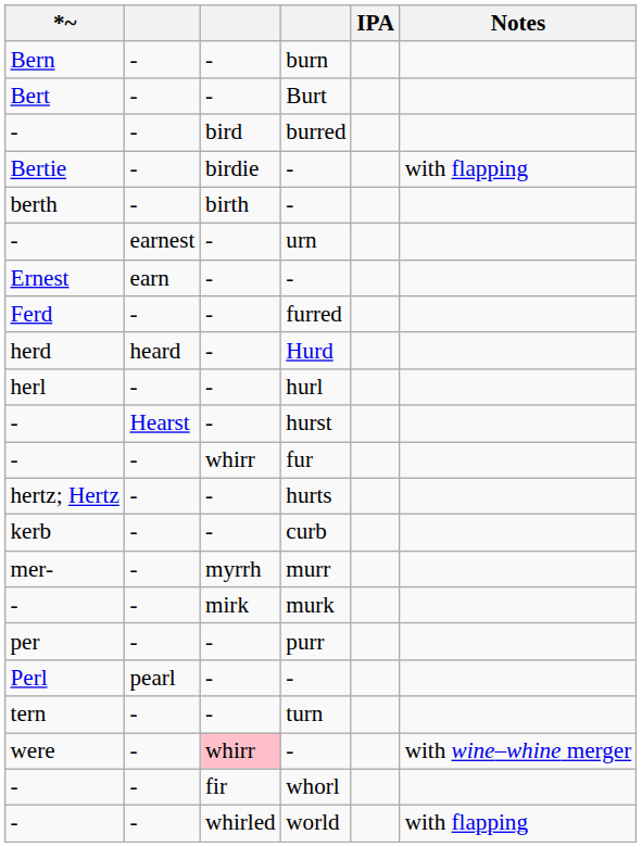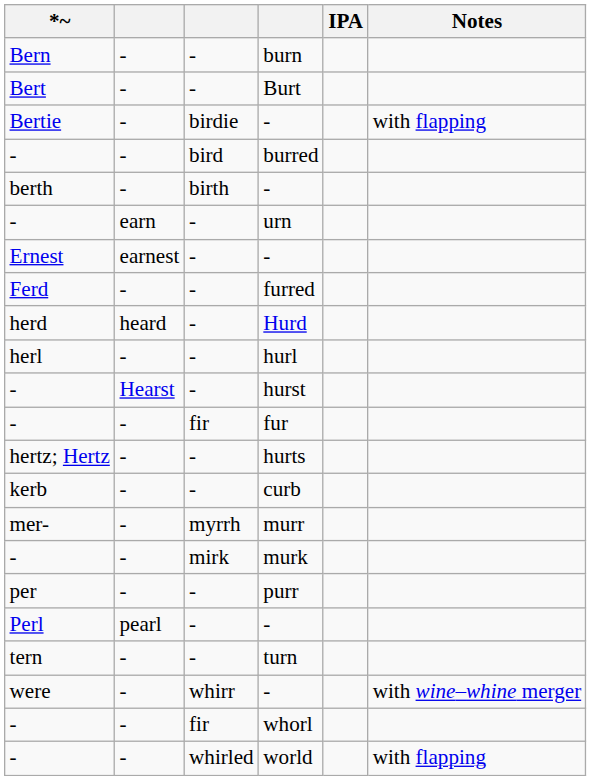 <table class="wikitable sortable mw-collapsible mw-collapsed">
 <tr>
 <th>*~</th>
 <th></th>
 <th></th>
 <th></th>
 <th>IPA</th>
 <th>Notes</th>
 </tr>
 <tr>
 <td><a href='#'>Bern</a></td>
 <td>-</td>
 <td>-</td>
 <td>burn</td>
 <td></td>
 <td></td>
 </tr>
 <tr>
 <td><a href='#'>Bert</a></td>
 <td>-</td>
 <td>-</td>
 <td>Burt</td>
 <td></td>
 <td></td>
 </tr>
 <tr>
+<td><a href='#'>Bertie</a></td>
+<td>-</td>
+<td>birdie</td>
+<td>-</td>
+<td></td>
+<td>with <a href='#'>flapping</a></td>
+</tr>
+<tr>
 <td>-</td>
 <td>-</td>
 <td>bird</td>
 <td>burred</td>
 <td></td>
 <td></td>
-</tr>
-<tr>
-<td><a href='#'>Bertie</a></td>
-<td>-</td>
-<td>birdie</td>
-<td>-</td>
-<td></td>
-<td>with <a href='#'>flapping</a></td>
 </tr>
 <tr>
 <td>berth</td>
 <td>-</td>
 <td>birth</td>
 <td>-</td>
 <td></td>
 <td></td>
 </tr>
 <tr>
 <td>-</td>
-<td>earnest</td>
+<td>earn</td>
 <td>-</td>
 <td>urn</td>
 <td></td>
 <td></td>
 </tr>
 <tr>
 <td><a href='#'>Ernest</a></td>
-<td>earn</td>
+<td>earnest</td>
 <td>-</td>
 <td>-</td>
 <td></td>
 <td></td>
 </tr>
 <tr>
 <td><a href='#'>Ferd</a></td>
 <td>-</td>
 <td>-</td>
 <td>furred</td>
 <td></td>
 <td></td>
 </tr>
 <tr>
 <td>herd</td>
 <td>heard</td>
 <td>-</td>
 <td><a href='#'>Hurd</a></td>
 <td></td>
 <td></td>
 </tr>
 <tr>
 <td>herl</td>
 <td>-</td>
 <td>-</td>
 <td>hurl</td>
 <td></td>
 <td></td>
 </tr>
 <tr>
 <td>-</td>
 <td><a href='#'>Hearst</a></td>
 <td>-</td>
 <td>hurst</td>
 <td></td>
 <td></td>
 </tr>
 <tr>
 <td>-</td>
 <td>-</td>
-<td>whirr</td>
+<td>fir</td>
 <td>fur</td>
 <td></td>
 <td></td>
 </tr>
 <tr>
 <td>hertz; <a href='#'>Hertz</a></td>
 <td>-</td>
 <td>-</td>
 <td>hurts</td>
 <td></td>
 <td></td>
 </tr>
 <tr>
 <td>kerb</td>
 <td>-</td>
 <td>-</td>
 <td>curb</td>
 <td></td>
 <td></td>
 </tr>
 <tr>
 <td>mer-</td>
 <td>-</td>
 <td>myrrh</td>
 <td>murr</td>
 <td></td>
 <td></td>
 </tr>
 <tr>
 <td>-</td>
 <td>-</td>
 <td>mirk</td>
 <td>murk</td>
 <td></td>
 <td></td>
 </tr>
 <tr>
 <td>per</td>
 <td>-</td>
 <td>-</td>
 <td>purr</td>
 <td></td>
 <td></td>
 </tr>
 <tr>
 <td><a href='#'>Perl</a></td>
 <td>pearl</td>
 <td>-</td>
 <td>-</td>
 <td></td>
 <td></td>
 </tr>
 <tr>
 <td>tern</td>
 <td>-</td>
 <td>-</td>
 <td>turn</td>
 <td></td>
 <td></td>
 </tr>
 <tr>
 <td>were</td>
 <td>-</td>
-<td style="background: pink;">whirr</td>
+<td>whirr</td>
 <td>-</td>
 <td></td>
 <td>with <a href='#'><em>wine</em>–<em>whine</em> merger</a></td>
 </tr>
 <tr>
 <td>-</td>
 <td>-</td>
 <td>fir</td>
 <td>whorl</td>
 <td></td>
 <td></td>
 </tr>
 <tr>
 <td>-</td>
 <td>-</td>
 <td>whirled</td>
 <td>world</td>
 <td></td>
 <td>with <a href='#'>flapping</a></td>
 </tr>
 </table>
